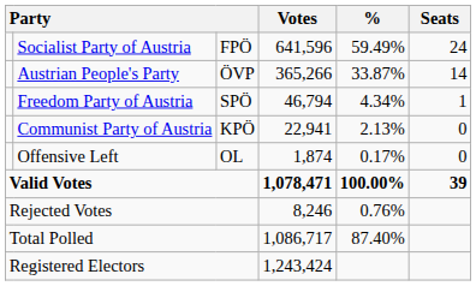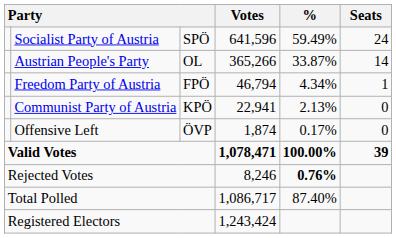 <table class="wikitable" border="1" style="text-align:right;">
 <tr>
 <th style="text-align:left;" colspan=3>Party</th>
 <th align=center width="50">Votes</th>
 <th align=center width="50">%</th>
 <th align=center width="50">Seats</th>
 </tr>
 <tr>
 <td></td>
 <td align=left><a href='#'>Socialist Party of Austria</a></td>
-<td align=left>FPÖ</td>
+<td align=left>SPÖ</td>
 <td>641,596</td>
 <td>59.49%</td>
 <td>24</td>
 </tr>
 <tr>
 <td></td>
 <td align=left><a href='#'>Austrian People's Party</a></td>
-<td align=left>ÖVP</td>
+<td align=left>OL</td>
 <td>365,266</td>
 <td>33.87%</td>
 <td>14</td>
 </tr>
 <tr>
 <td></td>
 <td align=left><a href='#'>Freedom Party of Austria</a></td>
-<td align=left>SPÖ</td>
+<td align=left>FPÖ</td>
 <td>46,794</td>
 <td>4.34%</td>
 <td>1</td>
 </tr>
 <tr>
 <td></td>
 <td align=left style="white-space: nowrap;"><a href='#'>Communist Party of Austria</a></td>
 <td align=left>KPÖ</td>
 <td>22,941</td>
 <td>2.13%</td>
 <td>0</td>
 </tr>
 <tr>
 <td></td>
 <td align=left>Offensive Left</td>
-<td align=left>OL</td>
+<td align=left>ÖVP</td>
 <td>1,874</td>
 <td>0.17%</td>
 <td>0</td>
 </tr>
 <tr style="font-weight:bold">
 <td align=left colspan=3>Valid Votes</td>
 <td>1,078,471</td>
 <td>100.00%</td>
 <td>39</td>
 </tr>
 <tr>
 <td align=left colspan=3>Rejected Votes</td>
 <td>8,246</td>
-<td>0.76%</td>
+<td><strong>0.76%</strong></td>
 <td></td>
 </tr>
 <tr>
 <td align=left colspan=3>Total Polled</td>
 <td>1,086,717</td>
 <td>87.40%</td>
 <td></td>
 </tr>
 <tr>
 <td align=left colspan=3>Registered Electors</td>
 <td>1,243,424</td>
 <td></td>
 <td></td>
 </tr>
 </table>
